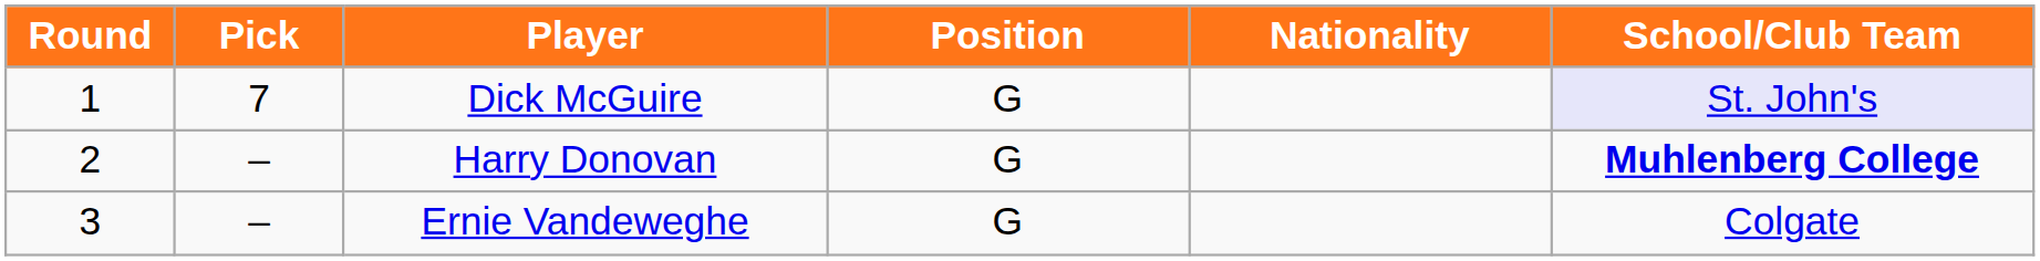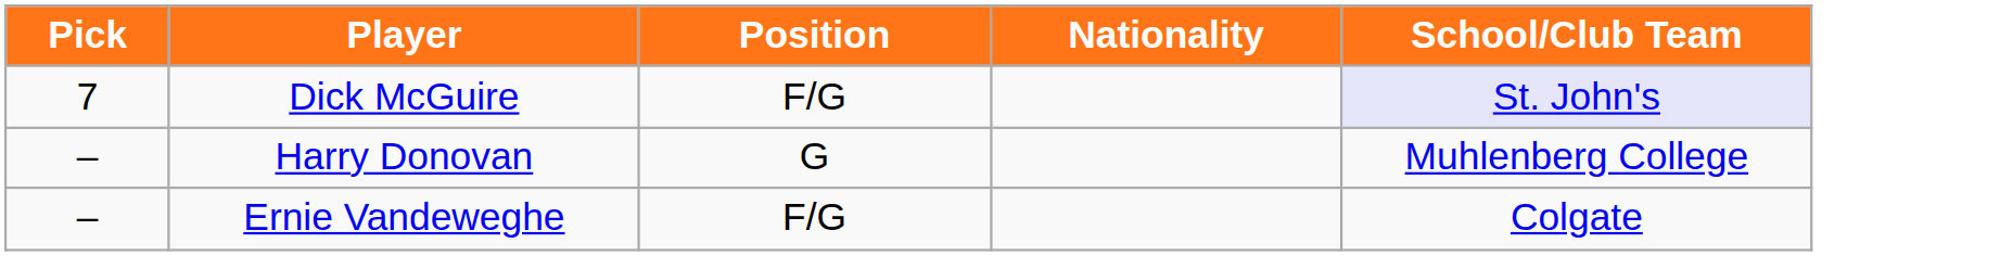 <table class="wikitable sortable sortable">
 <tr>
-<th style="background:#FF7518;color:#FFFFFF;" width="7%">Round</th>
 <th style="background:#FF7518;color:#FFFFFF;" width="7%">Pick</th>
 <th style="background:#FF7518;color:#FFFFFF;" width="20%">Player</th>
 <th style="background:#FF7518;color:#FFFFFF;" width="15%">Position</th>
 <th style="background:#FF7518;color:#FFFFFF;" width="15%">Nationality</th>
 <th style="background:#FF7518;color:#FFFFFF;" width="20%">School/Club Team</th>
 </tr>
 <tr style="text-align: center">
-<td>1</td>
 <td>7</td>
 <td><a href='#'>Dick McGuire</a></td>
-<td>G</td>
+<td>F/G</td>
 <td></td>
 <td style="background: lavender;"><a href='#'>St. John's</a></td>
 </tr>
 <tr style="text-align: center">
-<td>2</td>
 <td>–</td>
 <td><a href='#'>Harry Donovan</a></td>
 <td>G</td>
 <td></td>
-<td><strong><a href='#'>Muhlenberg College</a></strong></td>
+<td><a href='#'>Muhlenberg College</a></td>
 </tr>
 <tr style="text-align: center">
-<td>3</td>
 <td>–</td>
 <td><a href='#'>Ernie Vandeweghe</a></td>
-<td>G</td>
+<td>F/G</td>
 <td></td>
 <td><a href='#'>Colgate</a></td>
 </tr>
 </table>
